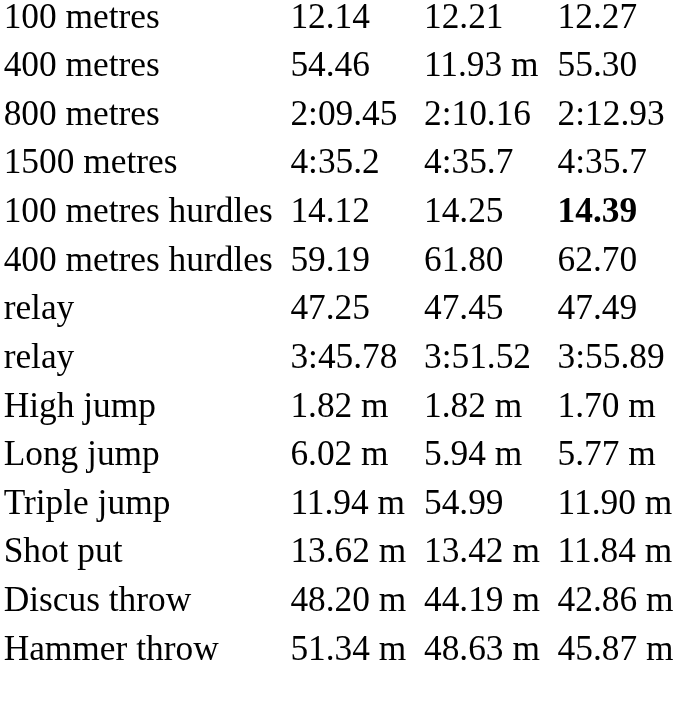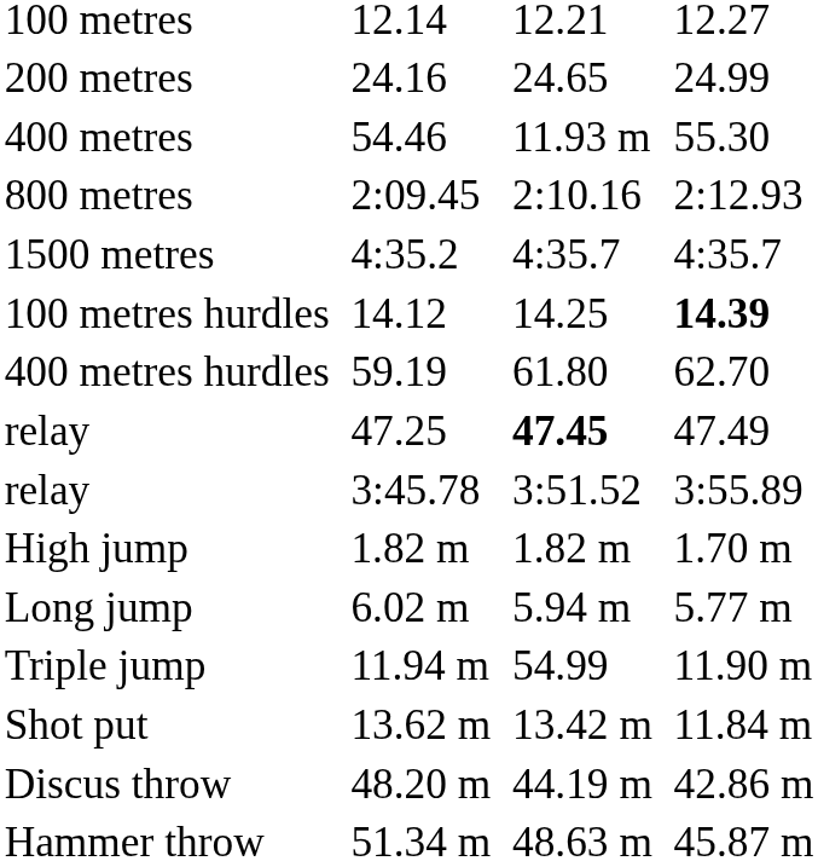 <table>
 <tr>
 <td>100 metres</td>
 <td></td>
 <td>12.14</td>
 <td></td>
 <td>12.21</td>
 <td></td>
 <td>12.27</td>
+</tr>
+<tr>
+<td>200 metres</td>
+<td></td>
+<td>24.16</td>
+<td></td>
+<td>24.65</td>
+<td></td>
+<td>24.99</td>
 </tr>
 <tr>
 <td>400 metres</td>
 <td></td>
 <td>54.46</td>
 <td></td>
 <td>11.93 m</td>
 <td></td>
 <td>55.30</td>
 </tr>
 <tr>
 <td>800 metres</td>
 <td></td>
 <td>2:09.45</td>
 <td></td>
 <td>2:10.16</td>
 <td></td>
 <td>2:12.93</td>
 </tr>
 <tr>
 <td>1500 metres</td>
 <td></td>
 <td>4:35.2</td>
 <td></td>
 <td>4:35.7</td>
 <td></td>
 <td>4:35.7</td>
 </tr>
 <tr>
 <td>100 metres hurdles</td>
 <td></td>
 <td>14.12</td>
 <td></td>
 <td>14.25</td>
 <td></td>
 <td><strong>14.39</strong></td>
 </tr>
 <tr>
 <td>400 metres hurdles</td>
 <td></td>
 <td>59.19</td>
 <td></td>
 <td>61.80</td>
 <td></td>
 <td>62.70</td>
 </tr>
 <tr>
 <td> relay</td>
 <td></td>
 <td>47.25</td>
 <td></td>
-<td>47.45</td>
+<td><strong>47.45</strong></td>
 <td></td>
 <td>47.49</td>
 </tr>
 <tr>
 <td> relay</td>
 <td></td>
 <td>3:45.78</td>
 <td></td>
 <td>3:51.52</td>
 <td></td>
 <td>3:55.89</td>
 </tr>
 <tr>
 <td>High jump</td>
 <td></td>
 <td>1.82 m</td>
 <td></td>
 <td>1.82 m</td>
 <td></td>
 <td>1.70 m</td>
 </tr>
 <tr>
 <td>Long jump</td>
 <td></td>
 <td>6.02 m</td>
 <td></td>
 <td>5.94 m</td>
 <td></td>
 <td>5.77 m</td>
 </tr>
 <tr>
 <td>Triple jump</td>
 <td></td>
 <td>11.94 m</td>
 <td></td>
 <td>54.99</td>
 <td></td>
 <td>11.90 m</td>
 </tr>
 <tr>
 <td>Shot put</td>
 <td></td>
 <td>13.62 m</td>
 <td></td>
 <td>13.42 m</td>
 <td></td>
 <td>11.84 m</td>
 </tr>
 <tr>
 <td>Discus throw</td>
 <td></td>
 <td>48.20 m</td>
 <td></td>
 <td>44.19 m</td>
 <td></td>
 <td>42.86 m</td>
 </tr>
 <tr>
 <td>Hammer throw</td>
 <td></td>
 <td>51.34 m</td>
 <td></td>
 <td>48.63 m</td>
 <td></td>
 <td>45.87 m</td>
 </tr>
 </table>
